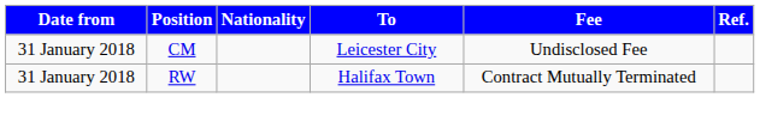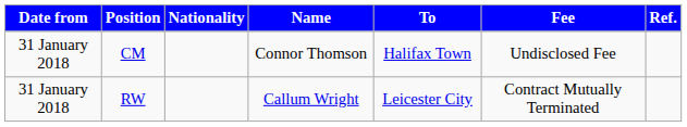 <table class="wikitable"  style="text-align:center; font-size:90%; ">
 <tr>
 <th style="background:#0000FF; color:white; width:110px;">Date from</th>
 <th style="background:#0000FF; color:white; width:50px;">Position</th>
 <th style="background:#0000FF; color:white; width:50px;">Nationality</th>
+<th style="background:#0000FF; color:white; width:150px;">Name</th>
 <th style="background:#0000FF; color:white; width:120px;">To</th>
 <th style="background:#0000FF; color:white; width:200px;">Fee</th>
 <th style="background:#0000FF; color:white; width:25px;">Ref.</th>
 </tr>
 <tr>
 <td>31 January 2018</td>
 <td><a href='#'>CM</a></td>
 <td></td>
-<td><a href='#'>Leicester City</a></td>
+<td>Connor Thomson</td>
+<td><a href='#'>Halifax Town</a> </td>
 <td>Undisclosed Fee</td>
 <td></td>
 </tr>
 <tr>
 <td>31 January 2018</td>
 <td><a href='#'>RW</a></td>
 <td></td>
-<td><a href='#'>Halifax Town</a> </td>
+<td><a href='#'>Callum Wright</a></td>
+<td><a href='#'>Leicester City</a></td>
 <td>Contract Mutually Terminated</td>
 <td></td>
 </tr>
 </table>
